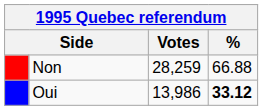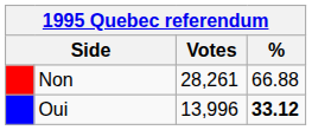 <table class="wikitable" style="font-size: 95%; clear:both">
 <tr style="background-color:#E9E9E9">
 <th colspan=4><a href='#'>1995 Quebec referendum</a></th>
 </tr>
 <tr style="background-color:#E9E9E9">
 <th colspan=2 style="width: 130px">Side</th>
 <th style="width: 50px">Votes</th>
 <th style="width: 40px">%</th>
 </tr>
 <tr>
 <td bgcolor="red"></td>
 <td>Non</td>
-<td>28,259</td>
+<td>28,261</td>
 <td>66.88</td>
 </tr>
 <tr>
 <td bgcolor="blue"></td>
 <td>Oui</td>
-<td>13,986</td>
+<td>13,996</td>
 <td><strong>33.12</strong></td>
 </tr>
 </table>
